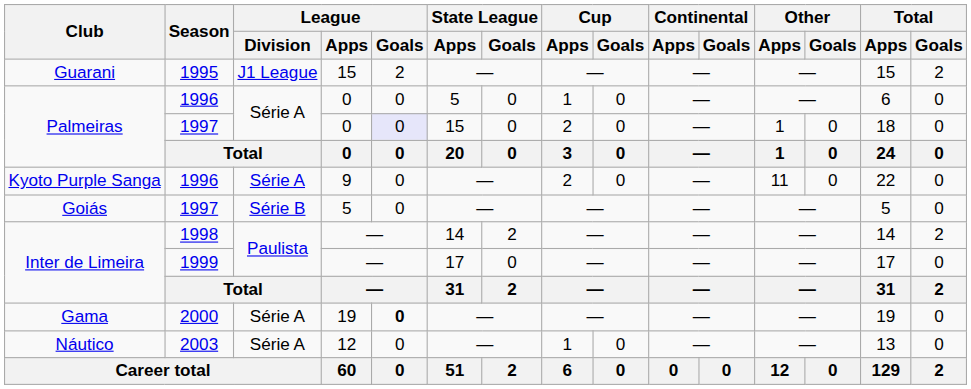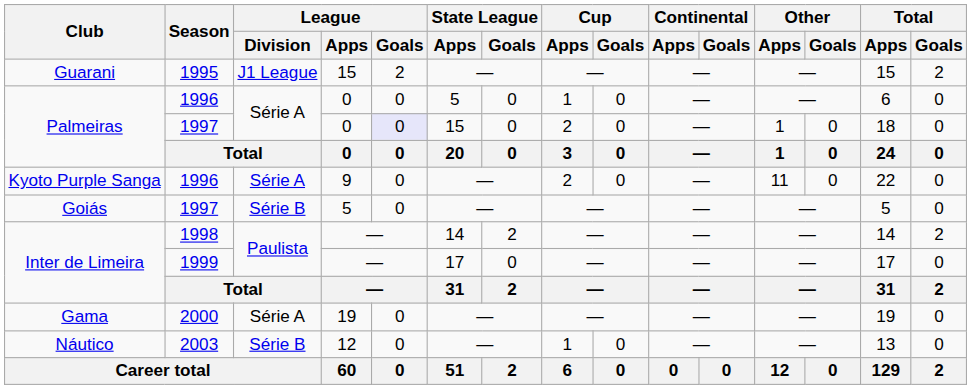 <table class="wikitable" style="text-align: center;">
 <tr>
 <th rowspan="2">Club</th>
 <th rowspan="2">Season</th>
 <th colspan="3">League</th>
 <th colspan="2">State League</th>
 <th colspan="2">Cup</th>
 <th colspan="2">Continental</th>
 <th colspan="2">Other</th>
 <th colspan="2">Total</th>
 </tr>
 <tr>
 <th>Division</th>
 <th>Apps</th>
 <th>Goals</th>
 <th>Apps</th>
 <th>Goals</th>
 <th>Apps</th>
 <th>Goals</th>
 <th>Apps</th>
 <th>Goals</th>
 <th>Apps</th>
 <th>Goals</th>
 <th>Apps</th>
 <th>Goals</th>
 </tr>
 <tr>
 <td valign="center"><a href='#'>Guarani</a></td>
 <td><a href='#'>1995</a></td>
 <td><a href='#'>J1 League</a></td>
 <td>15</td>
 <td>2</td>
 <td colspan="2">—</td>
 <td colspan="2">—</td>
 <td colspan="2">—</td>
 <td colspan="2">—</td>
 <td>15</td>
 <td>2</td>
 </tr>
 <tr>
 <td rowspan="3" valign="center"><a href='#'>Palmeiras</a></td>
 <td><a href='#'>1996</a></td>
 <td rowspan="2">Série A</td>
 <td>0</td>
 <td>0</td>
 <td>5</td>
 <td>0</td>
 <td>1</td>
 <td>0</td>
 <td colspan="2">—</td>
 <td colspan="2">—</td>
 <td>6</td>
 <td>0</td>
 </tr>
 <tr>
 <td><a href='#'>1997</a></td>
 <td>0</td>
 <td style="background: lavender;">0</td>
 <td>15</td>
 <td>0</td>
 <td>2</td>
 <td>0</td>
 <td colspan="2">—</td>
 <td>1</td>
 <td>0</td>
 <td>18</td>
 <td>0</td>
 </tr>
 <tr>
 <th colspan="2">Total</th>
 <th>0</th>
 <th>0</th>
 <th>20</th>
 <th>0</th>
 <th>3</th>
 <th>0</th>
 <th colspan="2">—</th>
 <th>1</th>
 <th>0</th>
 <th>24</th>
 <th>0</th>
 </tr>
 <tr>
 <td valign="center"><a href='#'>Kyoto Purple Sanga</a></td>
 <td><a href='#'>1996</a></td>
 <td><a href='#'>Série A</a></td>
 <td>9</td>
 <td>0</td>
 <td colspan="2">—</td>
 <td>2</td>
 <td>0</td>
 <td colspan="2">—</td>
 <td>11</td>
 <td>0</td>
 <td>22</td>
 <td>0</td>
 </tr>
 <tr>
 <td valign="center"><a href='#'>Goiás</a></td>
 <td><a href='#'>1997</a></td>
 <td><a href='#'>Série B</a></td>
 <td>5</td>
 <td>0</td>
 <td colspan="2">—</td>
 <td colspan="2">—</td>
 <td colspan="2">—</td>
 <td colspan="2">—</td>
 <td>5</td>
 <td>0</td>
 </tr>
 <tr>
 <td rowspan="3" valign="center"><a href='#'>Inter de Limeira</a></td>
 <td><a href='#'>1998</a></td>
 <td rowspan="2"><a href='#'>Paulista</a></td>
 <td colspan="2">—</td>
 <td>14</td>
 <td>2</td>
 <td colspan="2">—</td>
 <td colspan="2">—</td>
 <td colspan="2">—</td>
 <td>14</td>
 <td>2</td>
 </tr>
 <tr>
 <td><a href='#'>1999</a></td>
 <td colspan="2">—</td>
 <td>17</td>
 <td>0</td>
 <td colspan="2">—</td>
 <td colspan="2">—</td>
 <td colspan="2">—</td>
 <td>17</td>
 <td>0</td>
 </tr>
 <tr>
 <th colspan="2">Total</th>
 <th colspan="2">—</th>
 <th>31</th>
 <th>2</th>
 <th colspan="2">—</th>
 <th colspan="2">—</th>
 <th colspan="2">—</th>
 <th>31</th>
 <th>2</th>
 </tr>
 <tr>
 <td valign="center"><a href='#'>Gama</a></td>
 <td><a href='#'>2000</a></td>
 <td>Série A</td>
 <td>19</td>
-<td><strong>0</strong></td>
+<td>0</td>
 <td colspan="2">—</td>
 <td colspan="2">—</td>
 <td colspan="2">—</td>
 <td colspan="2">—</td>
 <td>19</td>
 <td>0</td>
 </tr>
 <tr>
 <td valign="center"><a href='#'>Náutico</a></td>
 <td><a href='#'>2003</a></td>
-<td>Série A</td>
+<td><a href='#'>Série B</a></td>
 <td>12</td>
 <td>0</td>
 <td colspan="2">—</td>
 <td>1</td>
 <td>0</td>
 <td colspan="2">—</td>
 <td colspan="2">—</td>
 <td>13</td>
 <td>0</td>
 </tr>
 <tr>
 <th colspan="3"><strong>Career total</strong></th>
 <th>60</th>
 <th>0</th>
 <th>51</th>
 <th>2</th>
 <th>6</th>
 <th>0</th>
 <th>0</th>
 <th>0</th>
 <th>12</th>
 <th>0</th>
 <th>129</th>
 <th>2</th>
 </tr>
 </table>
